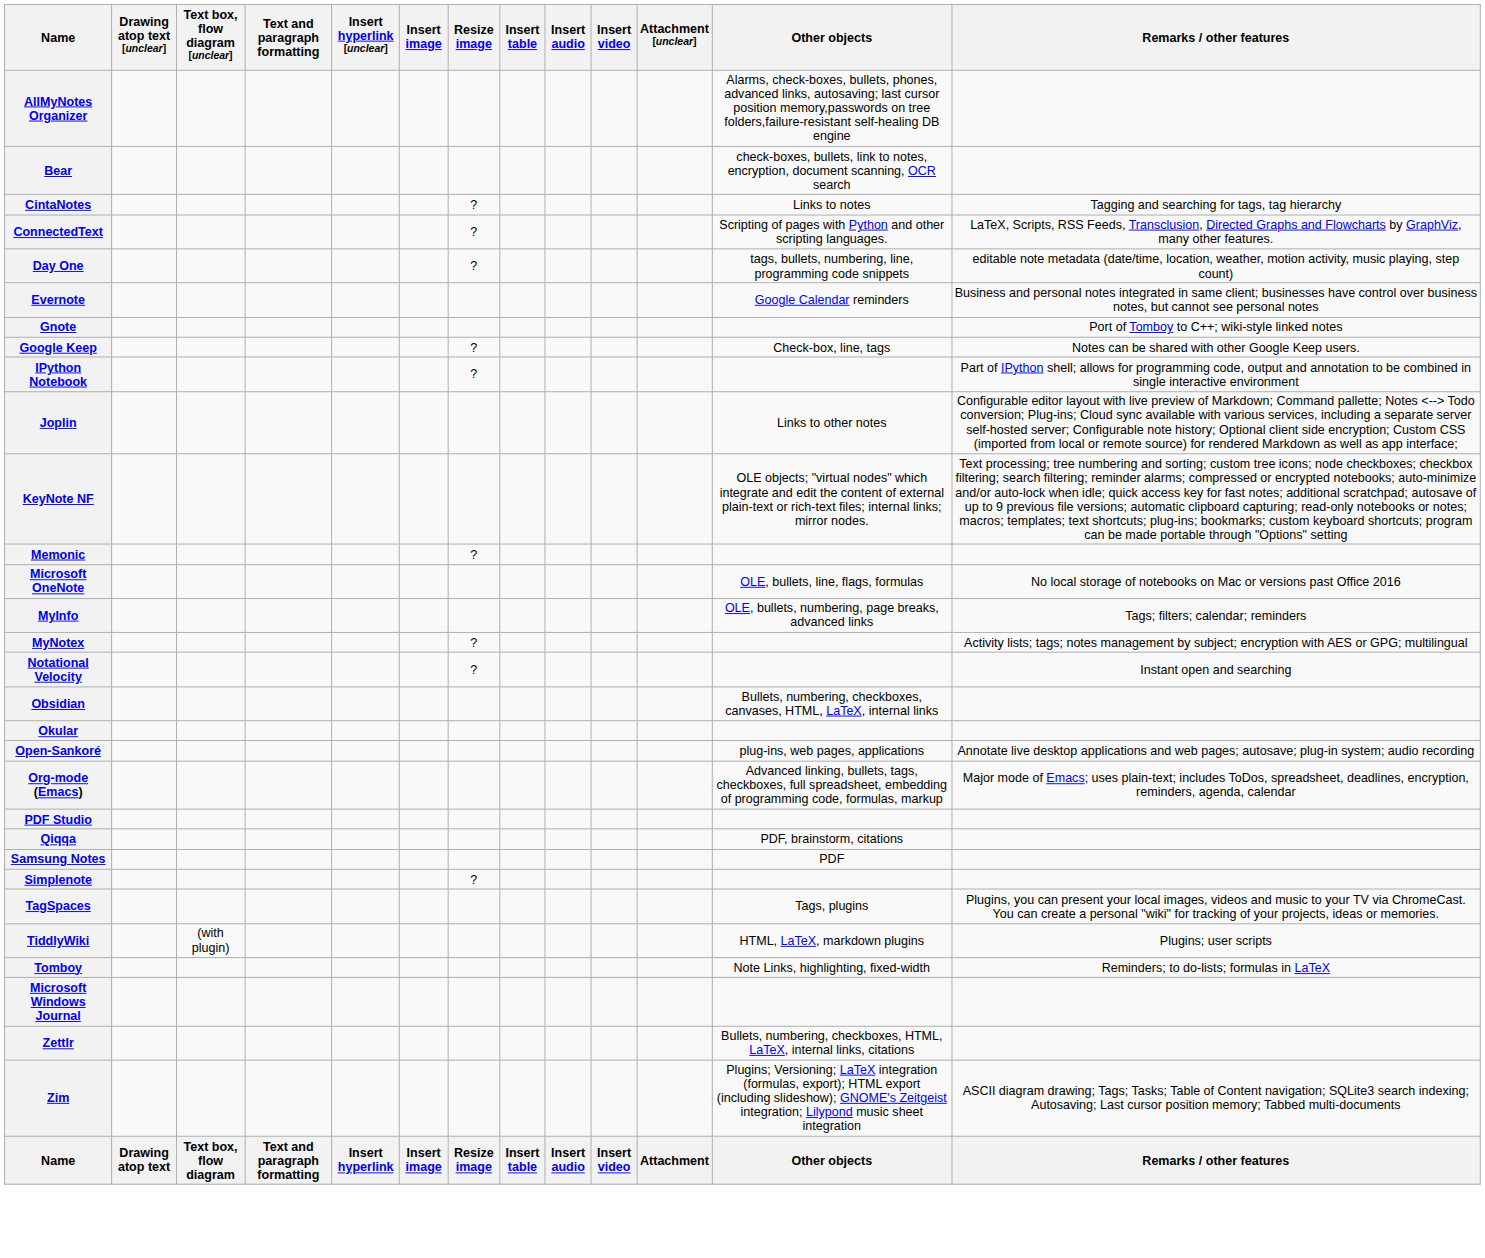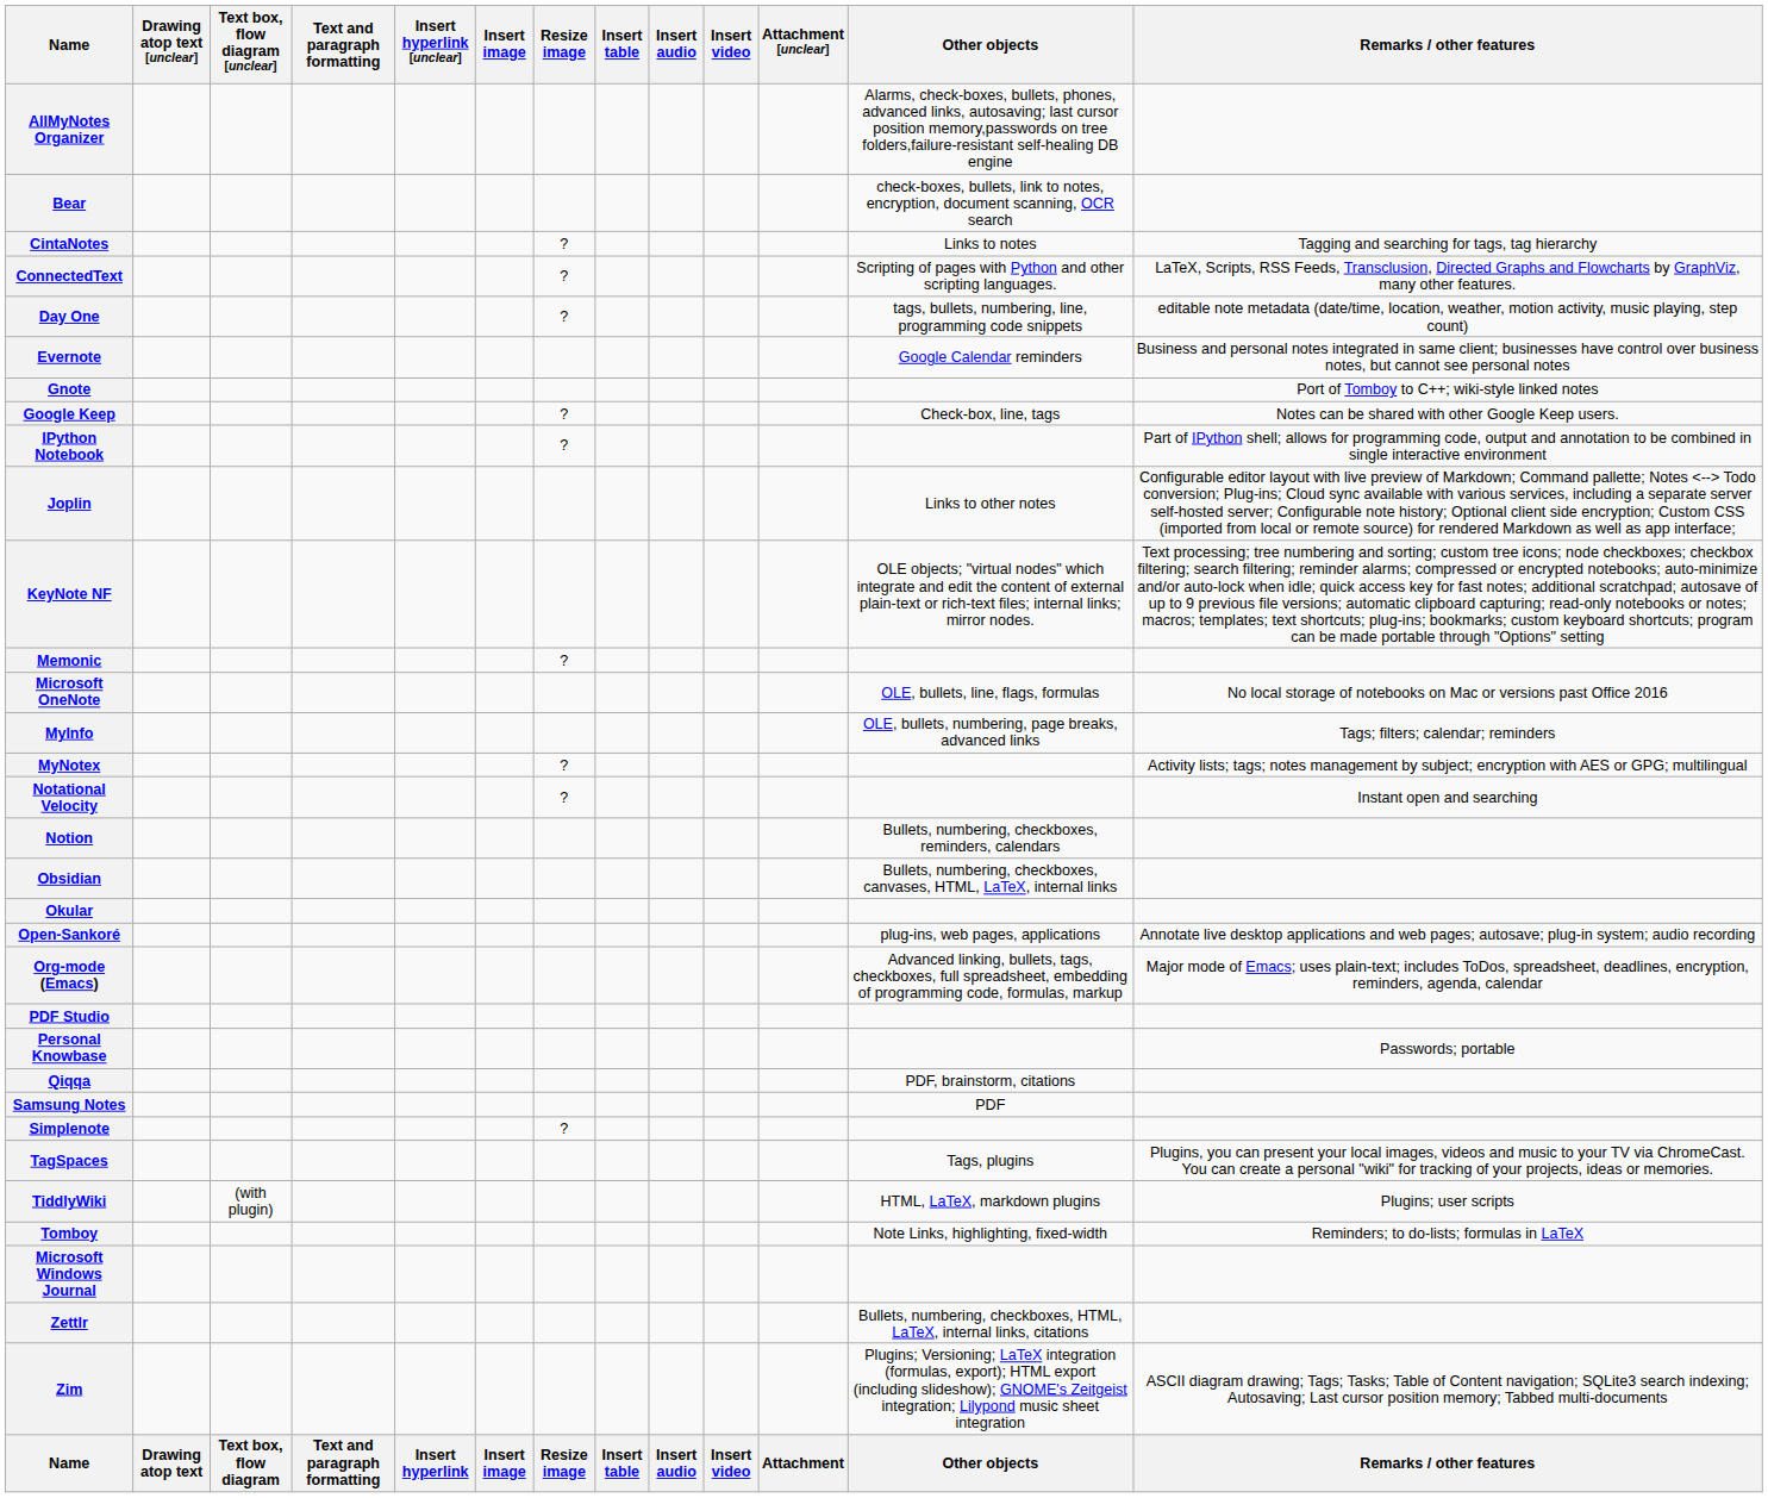 <table class="wikitable sortable sort-under sticky-header" style="font-size: smaller; text-align: center;">
 <tr>
 <th>Name</th>
 <th>Drawing atop text<br><sup>[<em><span>unclear</span></em>]</sup></th>
 <th>Text box, flow diagram<br><sup>[<em><span>unclear</span></em>]</sup></th>
 <th>Text and paragraph formatting</th>
 <th>Insert <a href='#'>hyperlink</a><br><sup>[<em><span>unclear</span></em>]</sup></th>
 <th>Insert <a href='#'>image</a></th>
 <th>Resize <a href='#'>image</a></th>
 <th>Insert <a href='#'>table</a></th>
 <th>Insert <a href='#'>audio</a></th>
 <th>Insert <a href='#'>video</a></th>
 <th>Attachment<br><sup>[<em><span>unclear</span></em>]</sup></th>
 <th>Other objects</th>
 <th>Remarks / other features</th>
 </tr>
 <tr>
 <th><a href='#'>AllMyNotes Organizer</a></th>
 <td> </td>
 <td> </td>
 <td> </td>
 <td> </td>
 <td> </td>
 <td> </td>
 <td> </td>
 <td> </td>
 <td> </td>
 <td> </td>
 <td> Alarms, check-boxes, bullets, phones, advanced links, autosaving; last cursor position memory,passwords on tree folders,failure-resistant self-healing DB engine</td>
 <td></td>
 </tr>
 <tr>
 <th><a href='#'>Bear</a></th>
 <td> </td>
 <td> </td>
 <td> </td>
 <td> </td>
 <td> </td>
 <td> </td>
 <td> </td>
 <td> </td>
 <td> </td>
 <td> </td>
 <td>check-boxes, bullets, link to notes, encryption, document scanning, <a href='#'>OCR</a> search</td>
 <td></td>
 </tr>
 <tr>
 <th><a href='#'>CintaNotes</a></th>
 <td> </td>
 <td> </td>
 <td> </td>
 <td> </td>
 <td> </td>
 <td> ?</td>
 <td> </td>
 <td> </td>
 <td> </td>
 <td> </td>
 <td> Links to notes</td>
 <td> Tagging and searching for tags, tag hierarchy</td>
 </tr>
 <tr>
 <th><a href='#'>ConnectedText</a></th>
 <td> </td>
 <td> </td>
 <td> </td>
 <td> </td>
 <td> </td>
 <td> ?</td>
 <td> </td>
 <td> </td>
 <td> </td>
 <td> </td>
 <td> Scripting of pages with <a href='#'>Python</a> and other scripting languages.</td>
 <td> LaTeX, Scripts, RSS Feeds, <a href='#'>Transclusion</a>, <a href='#'>Directed Graphs and Flowcharts</a> by <a href='#'>GraphViz</a>, many other features.</td>
 </tr>
 <tr>
 <th><a href='#'>Day One</a></th>
 <td> </td>
 <td> </td>
 <td> </td>
 <td> </td>
 <td> </td>
 <td> ?</td>
 <td> </td>
 <td> </td>
 <td> </td>
 <td> </td>
 <td> tags, bullets, numbering, line, programming code snippets</td>
 <td> editable note metadata (date/time, location, weather, motion activity, music playing, step count)</td>
 </tr>
 <tr>
 <th><a href='#'>Evernote</a></th>
 <td> </td>
 <td> </td>
 <td> </td>
 <td> </td>
 <td> </td>
 <td> </td>
 <td> </td>
 <td> </td>
 <td> </td>
 <td> </td>
 <td> <a href='#'>Google Calendar</a> reminders</td>
 <td> Business and personal notes integrated in same client; businesses have control over business notes, but cannot see personal notes</td>
 </tr>
 <tr>
 <th><a href='#'>Gnote</a></th>
 <td> </td>
 <td> </td>
 <td> </td>
 <td> </td>
 <td> </td>
 <td> </td>
 <td> </td>
 <td> </td>
 <td> </td>
 <td> </td>
 <td> </td>
 <td> Port of <a href='#'>Tomboy</a> to C++; wiki-style linked notes</td>
 </tr>
 <tr>
 <th><a href='#'>Google Keep</a></th>
 <td> </td>
 <td> </td>
 <td> </td>
 <td> </td>
 <td> </td>
 <td> ?</td>
 <td> </td>
 <td> </td>
 <td> </td>
 <td> </td>
 <td> Check-box, line, tags</td>
 <td> Notes can be shared with other Google Keep users.</td>
 </tr>
 <tr>
 <th><a href='#'>IPython Notebook</a></th>
 <td> </td>
 <td> </td>
 <td> </td>
 <td> </td>
 <td> </td>
 <td> ?</td>
 <td> </td>
 <td> </td>
 <td> </td>
 <td> </td>
 <td> </td>
 <td> Part of <a href='#'>IPython</a> shell; allows for programming code, output and annotation to be combined in single interactive environment</td>
 </tr>
 <tr>
 <th><a href='#'>Joplin</a></th>
 <td> </td>
 <td> </td>
 <td> </td>
 <td> </td>
 <td> </td>
 <td> </td>
 <td> </td>
 <td> </td>
 <td> </td>
 <td> </td>
 <td> Links to other notes</td>
 <td> Configurable editor layout with live preview of Markdown; Command pallette; Notes <--> Todo conversion; Plug-ins; Cloud sync available with various services, including a separate server self-hosted server; Configurable note history; Optional client side encryption; Custom CSS (imported from local or remote source) for rendered Markdown as well as app interface;</td>
 </tr>
 <tr>
 <th><a href='#'>KeyNote NF</a></th>
 <td> </td>
 <td> </td>
 <td> </td>
 <td> </td>
 <td> </td>
 <td> </td>
 <td> </td>
 <td> </td>
 <td> </td>
 <td> </td>
 <td> OLE objects; "virtual nodes" which integrate and edit the content of external plain-text or rich-text files; internal links; mirror nodes.</td>
 <td> Text processing; tree numbering and sorting; custom tree icons; node checkboxes; checkbox filtering; search filtering; reminder alarms; compressed or encrypted notebooks; auto-minimize and/or auto-lock when idle; quick access key for fast notes; additional scratchpad; autosave of up to 9 previous file versions; automatic clipboard capturing; read-only notebooks or notes; macros; templates; text shortcuts; plug-ins; bookmarks; custom keyboard shortcuts; program can be made portable through "Options" setting</td>
 </tr>
 <tr>
 <th><a href='#'>Memonic</a></th>
 <td> </td>
 <td> </td>
 <td> </td>
 <td> </td>
 <td> </td>
 <td> ?</td>
 <td> </td>
 <td> </td>
 <td> </td>
 <td> </td>
 <td> </td>
 <td></td>
 </tr>
 <tr>
 <th><a href='#'>Microsoft OneNote</a></th>
 <td> </td>
 <td> </td>
 <td> </td>
 <td> </td>
 <td> </td>
 <td> </td>
 <td> </td>
 <td> </td>
 <td> </td>
 <td> </td>
 <td> <a href='#'>OLE</a>, bullets, line, flags, formulas</td>
 <td> No local storage of notebooks on Mac or versions past Office 2016</td>
 </tr>
 <tr>
 <th><a href='#'>MyInfo</a></th>
 <td> </td>
 <td> </td>
 <td> </td>
 <td> </td>
 <td> </td>
 <td> </td>
 <td> </td>
 <td> </td>
 <td> </td>
 <td> </td>
 <td> <a href='#'>OLE</a>, bullets, numbering, page breaks, advanced links</td>
 <td> Tags; filters; calendar; reminders</td>
 </tr>
 <tr>
 <th><a href='#'>MyNotex</a></th>
 <td> </td>
 <td> </td>
 <td> </td>
 <td> </td>
 <td> </td>
 <td> ?</td>
 <td> </td>
 <td> </td>
 <td> </td>
 <td> </td>
 <td> </td>
 <td> Activity lists; tags; notes management by subject; encryption with AES or GPG; multilingual</td>
 </tr>
 <tr>
 <th><a href='#'>Notational Velocity</a></th>
 <td> </td>
 <td> </td>
 <td> </td>
 <td> </td>
 <td> </td>
 <td> ?</td>
 <td> </td>
 <td> </td>
 <td> </td>
 <td> </td>
 <td> </td>
 <td> Instant open and searching</td>
 </tr>
 <tr>
+<th><a href='#'>Notion</a></th>
+<td> </td>
+<td> </td>
+<td> </td>
+<td> </td>
+<td> </td>
+<td> </td>
+<td> </td>
+<td> </td>
+<td> </td>
+<td> </td>
+<td> Bullets, numbering, checkboxes, reminders, calendars</td>
+<td></td>
+</tr>
+<tr>
 <th><a href='#'>Obsidian</a></th>
 <td> </td>
 <td> </td>
 <td> </td>
 <td> </td>
 <td> </td>
 <td> </td>
 <td> </td>
 <td> </td>
 <td> </td>
 <td> </td>
 <td> Bullets, numbering, checkboxes, canvases, HTML, <a href='#'>LaTeX</a>, internal links</td>
 <td></td>
 </tr>
 <tr>
 <th><a href='#'>Okular</a></th>
 <td> </td>
 <td> </td>
 <td> </td>
 <td> </td>
 <td> </td>
 <td> </td>
 <td> </td>
 <td> </td>
 <td> </td>
 <td> </td>
 <td> </td>
 <td></td>
 </tr>
 <tr>
 <th><a href='#'>Open-Sankoré</a></th>
 <td> </td>
 <td> </td>
 <td> </td>
 <td> </td>
 <td> </td>
 <td> </td>
 <td> </td>
 <td> </td>
 <td> </td>
 <td> </td>
 <td> plug-ins, web pages, applications</td>
 <td> Annotate live desktop applications and web pages; autosave; plug-in system; audio recording</td>
 </tr>
 <tr>
 <th><a href='#'>Org-mode</a> (<a href='#'>Emacs</a>)</th>
 <td> </td>
 <td> </td>
 <td> </td>
 <td> </td>
 <td> </td>
 <td> </td>
 <td> </td>
 <td> </td>
 <td> </td>
 <td> </td>
 <td> Advanced linking, bullets, tags, checkboxes, full spreadsheet, embedding of programming code, formulas, markup</td>
 <td> Major mode of <a href='#'>Emacs</a>; uses plain-text; includes ToDos, spreadsheet, deadlines, encryption, reminders, agenda, calendar</td>
 </tr>
 <tr>
 <th><a href='#'>PDF Studio</a></th>
 <td> </td>
 <td> </td>
 <td> </td>
 <td> </td>
 <td> </td>
 <td> </td>
 <td> </td>
 <td> </td>
 <td> </td>
 <td> </td>
 <td> </td>
 <td></td>
+</tr>
+<tr>
+<th><a href='#'>Personal Knowbase</a></th>
+<td> </td>
+<td> </td>
+<td> </td>
+<td> </td>
+<td> </td>
+<td> </td>
+<td> </td>
+<td> </td>
+<td> </td>
+<td> </td>
+<td> </td>
+<td> Passwords; portable</td>
 </tr>
 <tr>
 <th><a href='#'>Qiqqa</a></th>
 <td> </td>
 <td> </td>
 <td> </td>
 <td> </td>
 <td> </td>
 <td> </td>
 <td> </td>
 <td> </td>
 <td> </td>
 <td> </td>
 <td> PDF, brainstorm, citations</td>
 <td></td>
 </tr>
 <tr>
 <th><a href='#'>Samsung Notes</a></th>
 <td> </td>
 <td> </td>
 <td> </td>
 <td> </td>
 <td> </td>
 <td> </td>
 <td> </td>
 <td> </td>
 <td> </td>
 <td> </td>
 <td> PDF</td>
 <td></td>
 </tr>
 <tr>
 <th><a href='#'>Simplenote</a></th>
 <td> </td>
 <td> </td>
 <td> </td>
 <td> </td>
 <td> </td>
 <td> ?</td>
 <td> </td>
 <td> </td>
 <td> </td>
 <td> </td>
 <td></td>
 <td></td>
 </tr>
 <tr>
 <th><a href='#'>TagSpaces</a></th>
 <td> </td>
 <td> </td>
 <td> </td>
 <td> </td>
 <td> </td>
 <td> </td>
 <td> </td>
 <td> </td>
 <td> </td>
 <td> </td>
 <td> Tags, plugins</td>
 <td> Plugins, you can present your local images, videos and music to your TV via ChromeCast. You can create a personal "wiki" for tracking of your projects, ideas or memories.</td>
 </tr>
 <tr>
 <th><a href='#'>TiddlyWiki</a></th>
 <td> </td>
 <td> (with plugin)</td>
 <td> </td>
 <td> </td>
 <td> </td>
 <td> </td>
 <td> </td>
 <td> </td>
 <td> </td>
 <td> </td>
 <td> HTML, <a href='#'>LaTeX</a>, markdown plugins</td>
 <td> Plugins; user scripts</td>
 </tr>
 <tr>
 <th><a href='#'>Tomboy</a></th>
 <td> </td>
 <td> </td>
 <td> </td>
 <td> </td>
 <td> </td>
 <td> </td>
 <td> </td>
 <td> </td>
 <td> </td>
 <td> </td>
 <td> Note Links, highlighting, fixed-width</td>
 <td> Reminders; to do-lists; formulas in <a href='#'>LaTeX</a></td>
 </tr>
 <tr>
 <th><a href='#'>Microsoft Windows Journal</a></th>
 <td> </td>
 <td> </td>
 <td> </td>
 <td> </td>
 <td> </td>
 <td> </td>
 <td> </td>
 <td> </td>
 <td> </td>
 <td> </td>
 <td> </td>
 <td></td>
 </tr>
 <tr>
 <th><a href='#'>Zettlr</a></th>
 <td> </td>
 <td> </td>
 <td> </td>
 <td> </td>
 <td> </td>
 <td> </td>
 <td> </td>
 <td> </td>
 <td> </td>
 <td> </td>
 <td> Bullets, numbering, checkboxes, HTML, <a href='#'>LaTeX</a>, internal links, citations</td>
 <td></td>
 </tr>
 <tr>
 <th><a href='#'>Zim</a></th>
 <td> </td>
 <td> </td>
 <td> </td>
 <td> </td>
 <td> </td>
 <td> </td>
 <td> </td>
 <td> </td>
 <td> </td>
 <td> </td>
 <td> Plugins; Versioning; <a href='#'>LaTeX</a> integration (formulas, export); HTML export (including slideshow); <a href='#'>GNOME's Zeitgeist</a> integration; <a href='#'>Lilypond</a> music sheet integration</td>
 <td> ASCII diagram drawing; Tags; Tasks; Table of Content navigation; SQLite3 search indexing; Autosaving; Last cursor position memory; Tabbed multi-documents</td>
 </tr>
 <tr>
 <th>Name</th>
 <th>Drawing atop text</th>
 <th>Text box, flow diagram</th>
 <th>Text and paragraph formatting</th>
 <th>Insert <a href='#'>hyperlink</a></th>
 <th>Insert <a href='#'>image</a></th>
 <th>Resize <a href='#'>image</a></th>
 <th>Insert <a href='#'>table</a></th>
 <th>Insert <a href='#'>audio</a></th>
 <th>Insert <a href='#'>video</a></th>
 <th>Attachment</th>
 <th>Other objects</th>
 <th>Remarks / other features</th>
 </tr>
 </table>
